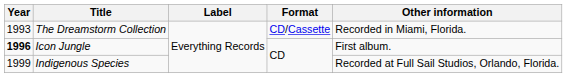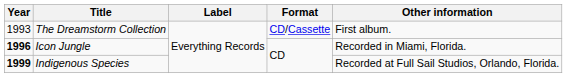 <table class="wikitable">
 <tr>
 <th>Year</th>
 <th>Title</th>
 <th>Label</th>
 <th>Format</th>
 <th>Other information</th>
 </tr>
 <tr>
 <td>1993</td>
 <td><em>The Dreamstorm Collection</em></td>
 <td rowspan="3">Everything Records</td>
 <td><a href='#'>CD</a>/<a href='#'>Cassette</a></td>
-<td>Recorded in Miami, Florida.</td>
+<td>First album.</td>
 </tr>
 <tr>
 <td><strong>1996</strong></td>
 <td><em>Icon Jungle</em></td>
 <td rowspan="2">CD</td>
-<td>First album.</td>
+<td>Recorded in Miami, Florida.</td>
 </tr>
 <tr>
-<td>1999</td>
+<td><strong>1999</strong></td>
 <td><em>Indigenous Species</em></td>
 <td>Recorded at Full Sail Studios, Orlando, Florida.</td>
 </tr>
 </table>
